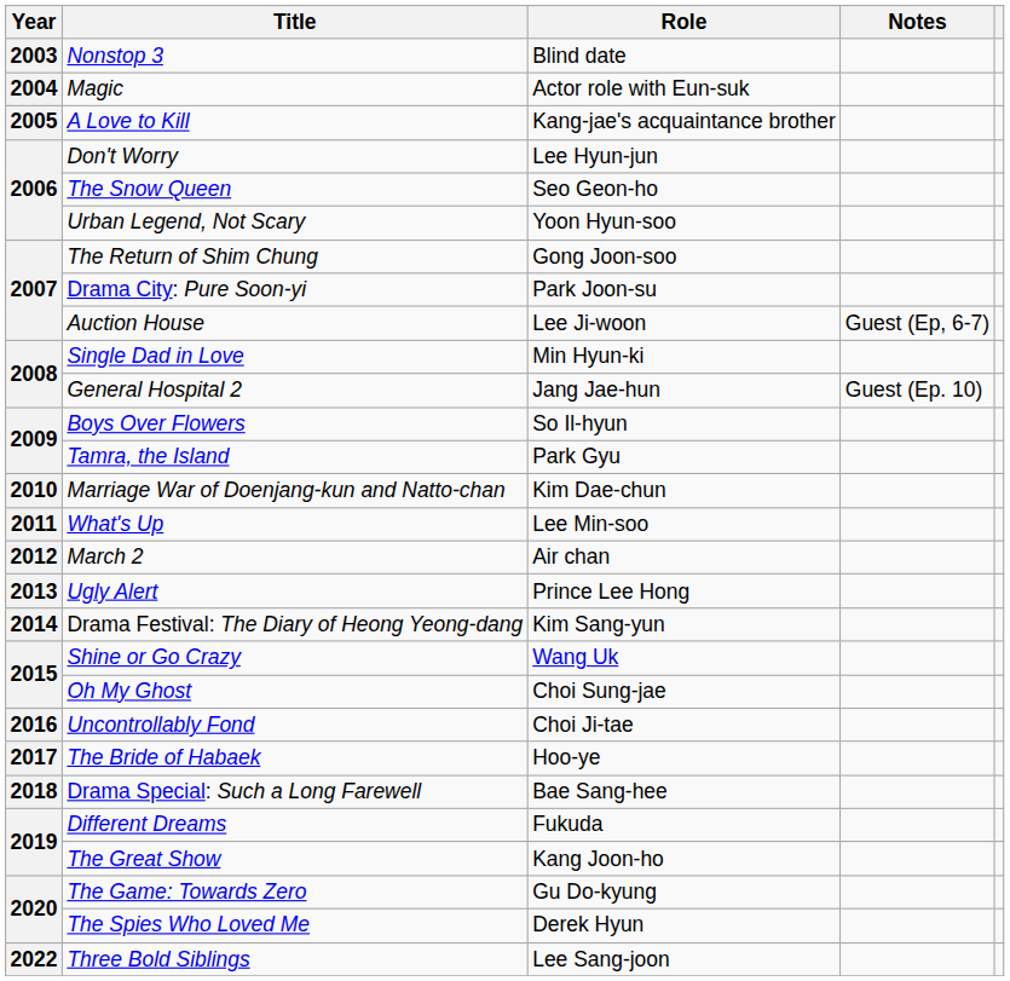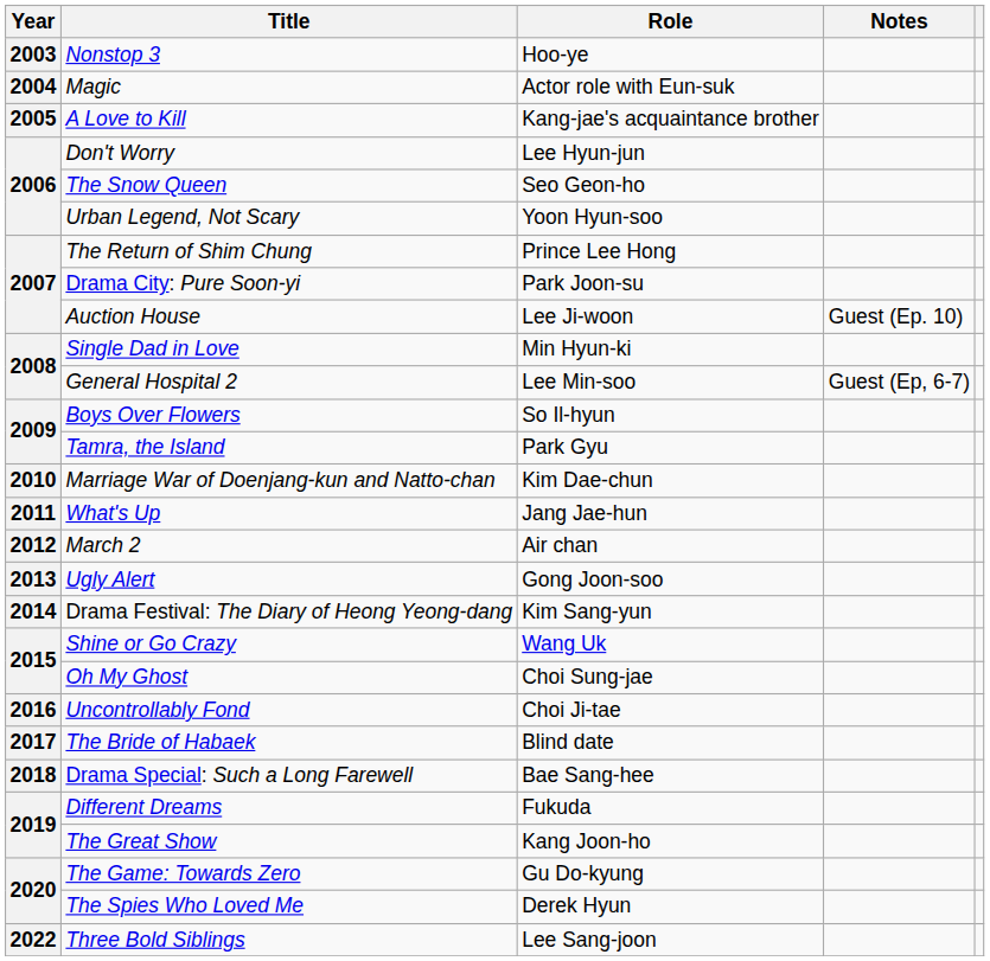 <table class="wikitable plainrowheaders sortable">
 <tr>
 <th scope="col">Year</th>
 <th scope="col">Title</th>
 <th scope="col">Role</th>
 <th scope="col">Notes</th>
 <th scope="col" class="unsortable"></th>
 </tr>
 <tr>
 <th scope="row">2003</th>
 <td><em><a href='#'>Nonstop 3</a></em></td>
-<td>Blind date</td>
+<td>Hoo-ye</td>
 <td></td>
 <td style="text-align:center"></td>
 </tr>
 <tr>
 <th scope="row">2004</th>
 <td><em>Magic</em></td>
 <td>Actor role with Eun-suk</td>
 <td></td>
 <td style="text-align:center"></td>
 </tr>
 <tr>
 <th scope="row">2005</th>
 <td><em><a href='#'>A Love to Kill</a></em></td>
 <td>Kang-jae's acquaintance brother</td>
 <td></td>
 <td style="text-align:center"></td>
 </tr>
 <tr>
 <th scope="row" rowspan="3">2006</th>
 <td><em>Don't Worry</em></td>
 <td>Lee Hyun-jun</td>
 <td></td>
 <td style="text-align:center"></td>
 </tr>
 <tr>
 <td><em><a href='#'>The Snow Queen</a></em></td>
 <td>Seo Geon-ho</td>
 <td></td>
 <td style="text-align:center"></td>
 </tr>
 <tr>
 <td><em>Urban Legend, Not Scary</em></td>
 <td>Yoon Hyun-soo</td>
 <td></td>
 <td style="text-align:center"></td>
 </tr>
 <tr>
 <th scope="row" rowspan="3">2007</th>
 <td><em>The Return of Shim Chung</em></td>
-<td>Gong Joon-soo</td>
+<td>Prince Lee Hong</td>
 <td></td>
 <td style="text-align:center"></td>
 </tr>
 <tr>
 <td><a href='#'>Drama City</a>: <em>Pure Soon-yi</em></td>
 <td>Park Joon-su</td>
 <td></td>
 <td style="text-align:center"></td>
 </tr>
 <tr>
 <td><em>Auction House</em></td>
 <td>Lee Ji-woon</td>
-<td>Guest (Ep, 6-7)</td>
+<td>Guest (Ep. 10)</td>
 <td style="text-align:center"></td>
 </tr>
 <tr>
 <th scope="row" rowspan="2">2008</th>
 <td><em><a href='#'>Single Dad in Love</a></em></td>
 <td>Min Hyun-ki</td>
 <td></td>
 <td style="text-align:center"></td>
 </tr>
 <tr>
 <td><em>General Hospital 2</em></td>
-<td>Jang Jae-hun</td>
-<td>Guest (Ep. 10)</td>
+<td>Lee Min-soo</td>
+<td>Guest (Ep, 6-7)</td>
 <td style="text-align:center"></td>
 </tr>
 <tr>
 <th scope="row" rowspan="2">2009</th>
 <td><em><a href='#'>Boys Over Flowers</a></em></td>
 <td>So Il-hyun</td>
 <td></td>
 <td style="text-align:center"></td>
 </tr>
 <tr>
 <td><em><a href='#'>Tamra, the Island</a></em></td>
 <td>Park Gyu</td>
 <td></td>
 <td style="text-align:center"></td>
 </tr>
 <tr>
 <th scope="row">2010</th>
 <td><em>Marriage War of Doenjang-kun and Natto-chan</em></td>
 <td>Kim Dae-chun</td>
 <td></td>
 <td style="text-align:center"></td>
 </tr>
 <tr>
 <th scope="row">2011</th>
 <td><em><a href='#'>What's Up</a></em></td>
-<td>Lee Min-soo</td>
+<td>Jang Jae-hun</td>
 <td></td>
 <td style="text-align:center"></td>
 </tr>
 <tr>
 <th scope="row">2012</th>
 <td><em>March 2</em></td>
 <td>Air chan</td>
 <td></td>
 <td style="text-align:center"></td>
 </tr>
 <tr>
 <th scope="row">2013</th>
 <td><em><a href='#'>Ugly Alert</a></em></td>
-<td>Prince Lee Hong</td>
+<td>Gong Joon-soo</td>
 <td></td>
 <td style="text-align:center"></td>
 </tr>
 <tr>
 <th scope="row">2014</th>
 <td>Drama Festival: <em>The Diary of Heong Yeong-dang</em></td>
 <td>Kim Sang-yun</td>
 <td></td>
 <td style="text-align:center"></td>
 </tr>
 <tr>
 <th scope="row" rowspan="2">2015</th>
 <td><em><a href='#'>Shine or Go Crazy</a></em></td>
 <td><a href='#'>Wang Uk</a></td>
 <td></td>
 <td style="text-align:center"></td>
 </tr>
 <tr>
 <td><em><a href='#'>Oh My Ghost</a></em></td>
 <td>Choi Sung-jae</td>
 <td></td>
 <td style="text-align:center"></td>
 </tr>
 <tr>
 <th scope="row">2016</th>
 <td><em><a href='#'>Uncontrollably Fond</a></em></td>
 <td>Choi Ji-tae</td>
 <td></td>
 <td style="text-align:center"></td>
 </tr>
 <tr>
 <th scope="row">2017</th>
 <td><em><a href='#'>The Bride of Habaek</a></em></td>
-<td>Hoo-ye</td>
+<td>Blind date</td>
 <td></td>
 <td style="text-align:center"></td>
 </tr>
 <tr>
 <th scope="row">2018</th>
 <td><a href='#'>Drama Special</a>: <em>Such a Long Farewell</em></td>
 <td>Bae Sang-hee</td>
 <td></td>
 <td style="text-align:center"></td>
 </tr>
 <tr>
 <th scope="row" rowspan="2">2019</th>
 <td><em><a href='#'>Different Dreams</a></em></td>
 <td>Fukuda</td>
 <td></td>
 <td style="text-align:center"></td>
 </tr>
 <tr>
 <td><em><a href='#'>The Great Show</a></em></td>
 <td>Kang Joon-ho</td>
 <td></td>
 <td style="text-align:center"></td>
 </tr>
 <tr>
 <th scope="row" rowspan="2">2020</th>
 <td><em><a href='#'>The Game: Towards Zero</a></em></td>
 <td>Gu Do-kyung</td>
 <td></td>
 <td style="text-align:center"></td>
 </tr>
 <tr>
 <td><em><a href='#'>The Spies Who Loved Me</a></em></td>
 <td>Derek Hyun</td>
 <td></td>
 <td style="text-align:center"></td>
 </tr>
 <tr>
 <th scope="row">2022</th>
 <td><em><a href='#'>Three Bold Siblings</a></em></td>
 <td>Lee Sang-joon</td>
 <td></td>
 <td style="text-align:center"></td>
 </tr>
 </table>
